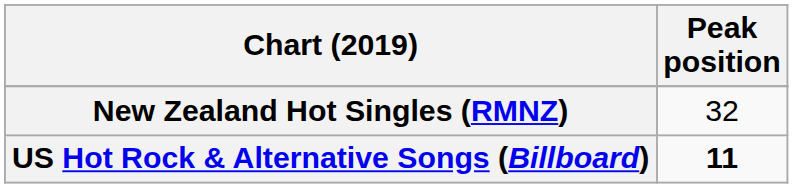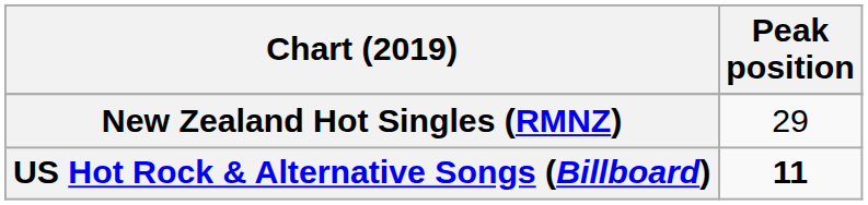 <table class="wikitable sortable plainrowheaders" style="text-align:center">
 <tr>
 <th scope="col">Chart (2019)</th>
 <th scope="col">Peak<br>position</th>
 </tr>
 <tr>
 </tr>
 <tr>
 <th scope="row">New Zealand Hot Singles (<a href='#'>RMNZ</a>)</th>
-<td>32</td>
+<td>29</td>
 </tr>
 <tr>
 <th scope="row">US <a href='#'>Hot Rock & Alternative Songs</a> (<em><a href='#'>Billboard</a></em>)</th>
 <td><strong>11</strong></td>
 </tr>
 </table>
